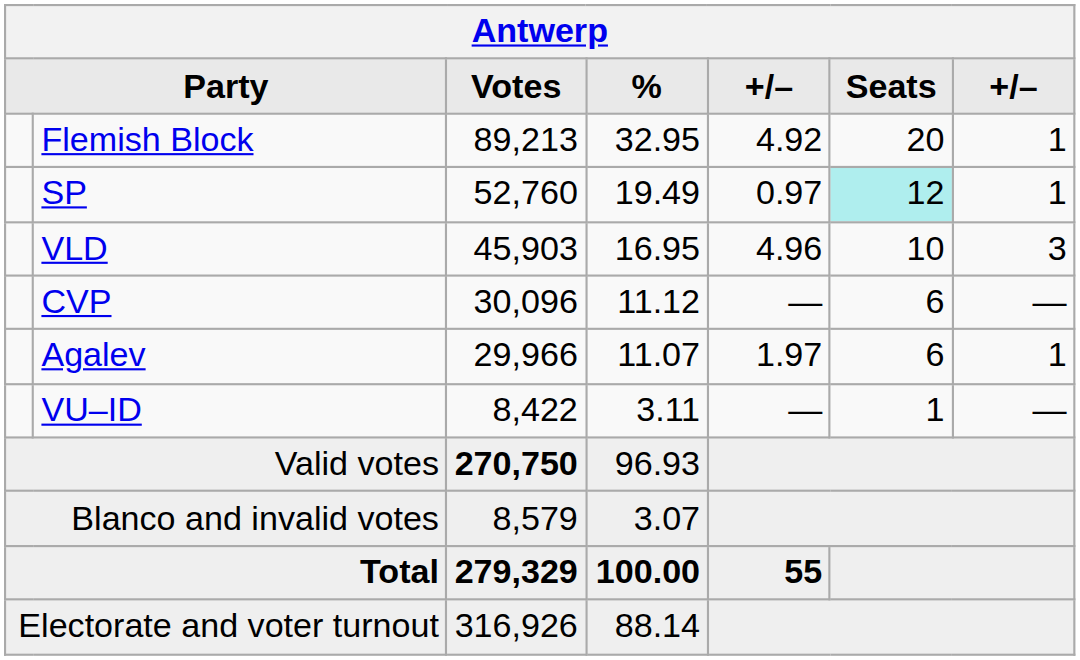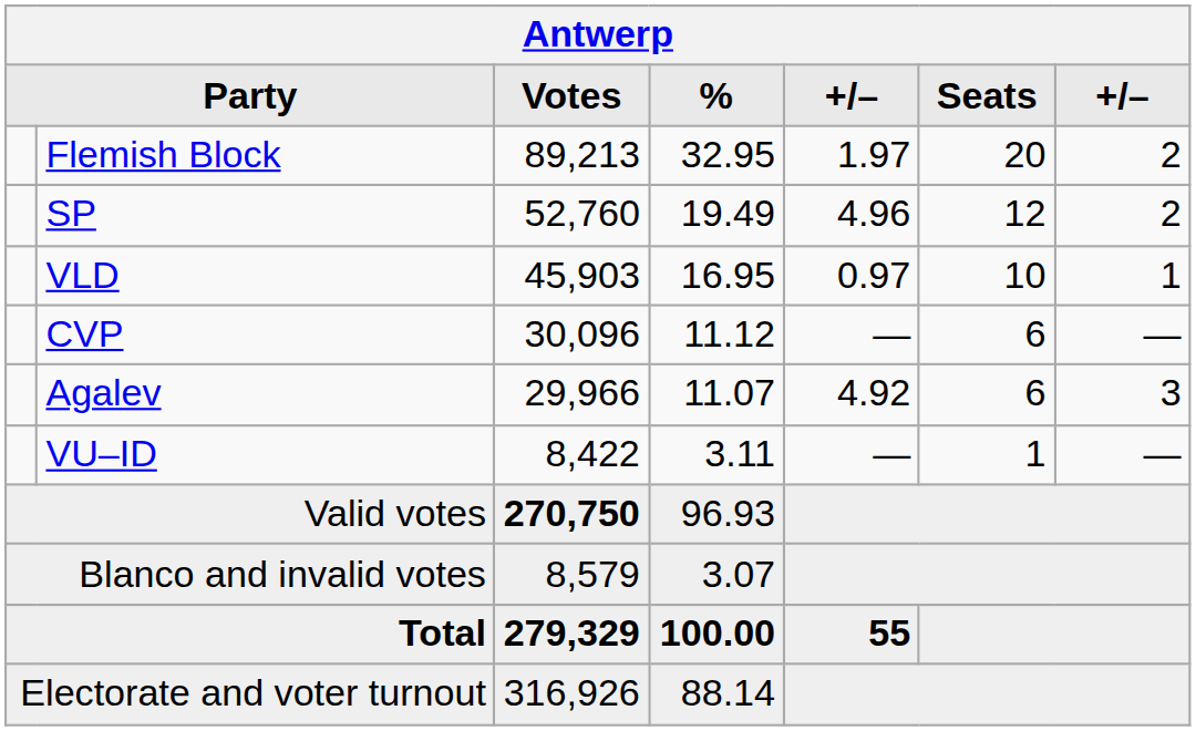 <table class="wikitable" font-size="95%">
 <tr>
 <th colspan=7><a href='#'>Antwerp</a></th>
 </tr>
 <tr>
 <th style="background-color:#E9E9E9" align=left colspan=2 width=200>Party</th>
 <th style="background-color:#E9E9E9" align=right width=50>Votes</th>
 <th style="background-color:#E9E9E9" align=right width=50>%</th>
 <th style="background-color:#E9E9E9" align=right width=50>+/–</th>
 <th style="background-color:#E9E9E9" align=right width=50>Seats</th>
 <th style="background-color:#E9E9E9" align=right width=50>+/–</th>
 </tr>
 <tr align="right">
 <td></td>
 <td align=left><a href='#'>Flemish Block</a></td>
 <td>89,213</td>
 <td>32.95</td>
-<td>4.92 </td>
+<td>1.97 </td>
 <td>20</td>
-<td>1 </td>
+<td>2 </td>
 </tr>
 <tr align="right">
 <td></td>
 <td align=left><a href='#'>SP</a></td>
 <td>52,760</td>
 <td>19.49</td>
-<td>0.97 </td>
-<td style="background: paleturquoise;">12</td>
-<td>1 </td>
+<td>4.96 </td>
+<td>12</td>
+<td>2 </td>
 </tr>
 <tr align="right">
 <td></td>
 <td align=left><a href='#'>VLD</a></td>
 <td>45,903</td>
 <td>16.95</td>
-<td>4.96 </td>
+<td>0.97 </td>
 <td>10</td>
-<td>3 </td>
+<td>1 </td>
 </tr>
 <tr align="right">
 <td></td>
 <td align=left><a href='#'>CVP</a></td>
 <td>30,096</td>
 <td>11.12</td>
 <td>—</td>
 <td>6</td>
 <td>—</td>
 </tr>
 <tr align="right">
 <td></td>
 <td align=left><a href='#'>Agalev</a></td>
 <td>29,966</td>
 <td>11.07</td>
-<td>1.97 </td>
+<td>4.92 </td>
 <td>6</td>
-<td>1 </td>
+<td>3 </td>
 </tr>
 <tr align="right">
 <td></td>
 <td align=left><a href='#'>VU–ID</a></td>
 <td>8,422</td>
 <td>3.11</td>
 <td>—</td>
 <td>1</td>
 <td>—</td>
 </tr>
 <tr align="right" bgcolor=efefef>
 <td colspan=2>Valid votes</td>
 <td><strong>270,750</strong></td>
 <td>96.93</td>
 <td colspan=3></td>
 </tr>
 <tr align="right" bgcolor=efefef>
 <td colspan=2>Blanco and invalid votes</td>
 <td>8,579</td>
 <td>3.07</td>
 <td colspan=3></td>
 </tr>
 <tr align="right" bgcolor=efefef>
 <td colspan=2><strong>Total</strong></td>
 <td><strong>279,329</strong></td>
 <td><strong>100.00</strong></td>
 <td><strong>55</strong></td>
 <td colspan=2></td>
 </tr>
 <tr align="right" bgcolor=efefef>
 <td colspan=2>Electorate and voter turnout</td>
 <td>316,926</td>
 <td>88.14</td>
 <td colspan=3></td>
 </tr>
 </table>
